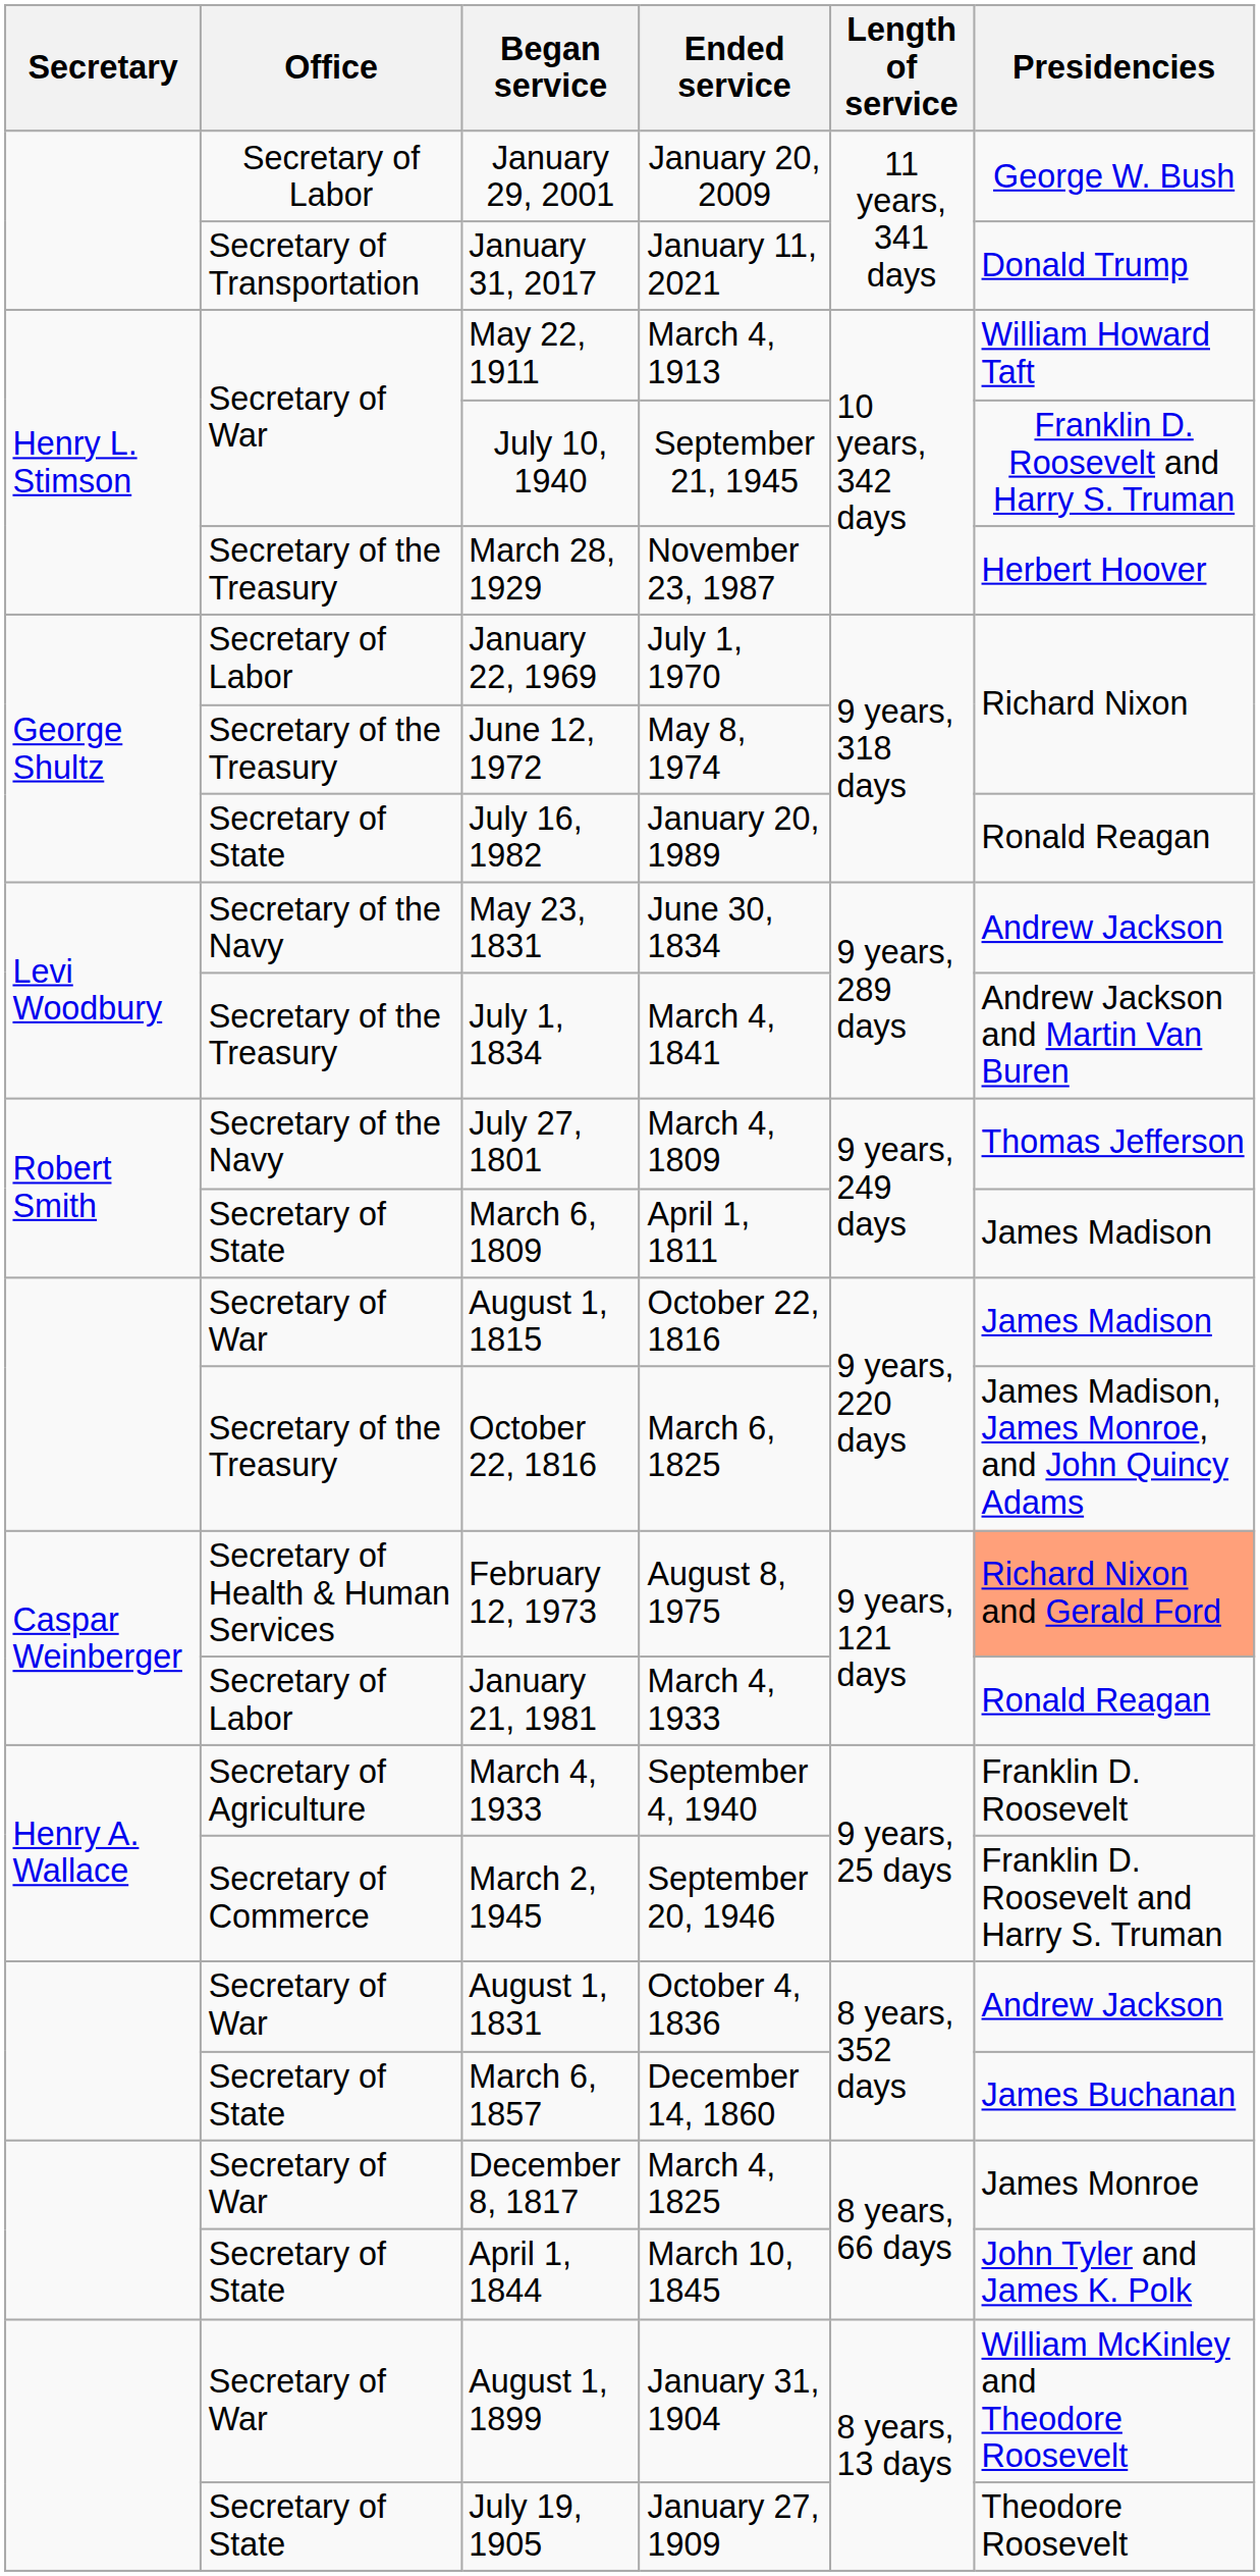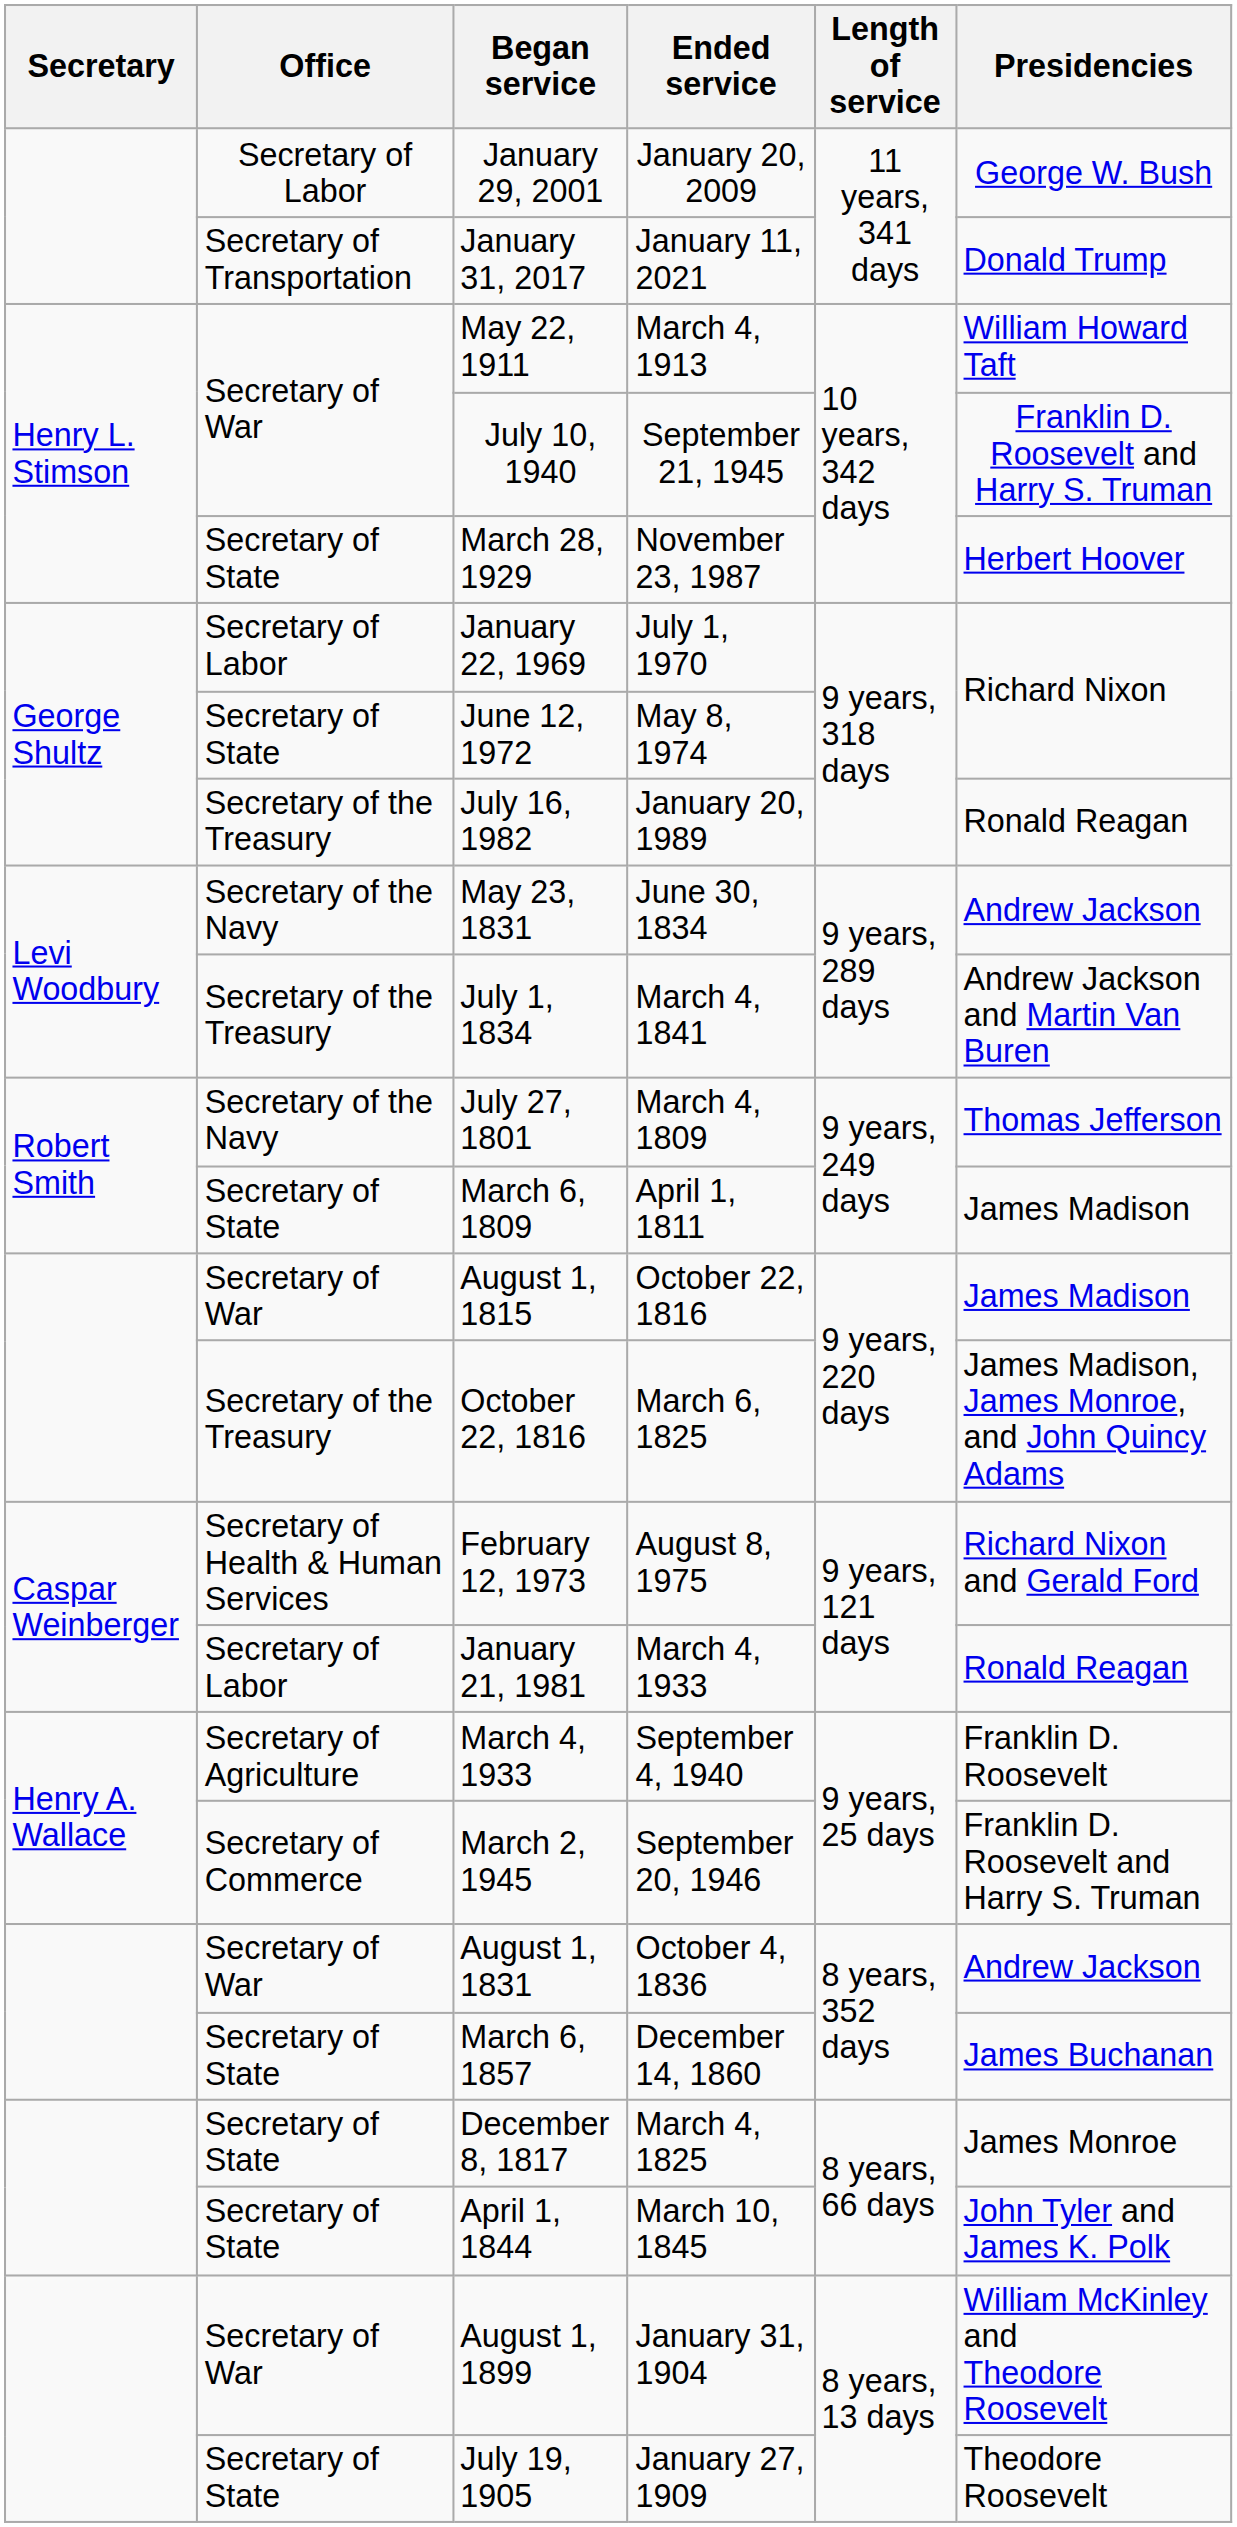 <table class="sortable wikitable">
 <tr>
 <th>Secretary</th>
 <th>Office</th>
 <th>Began service</th>
 <th>Ended service</th>
 <th>Length of service</th>
 <th>Presidencies</th>
 </tr>
 <tr align=center>
 <td rowspan="2" align="left"></td>
 <td>Secretary of Labor</td>
 <td>January 29, 2001</td>
 <td>January 20, 2009</td>
 <td rowspan="2">11 years, 341 days</td>
 <td><a href='#'>George W. Bush</a></td>
 </tr>
 <tr>
 <td>Secretary of Transportation</td>
 <td>January 31, 2017</td>
 <td>January 11, 2021</td>
 <td><a href='#'>Donald Trump</a></td>
 </tr>
 <tr>
 <td rowspan="3"><a href='#'>Henry L. Stimson</a></td>
 <td rowspan="2">Secretary of War</td>
 <td>May 22, 1911</td>
 <td>March 4, 1913</td>
 <td rowspan="3">10 years, 342 days</td>
 <td><a href='#'>William Howard Taft</a></td>
 </tr>
 <tr align="center">
 <td>July 10, 1940</td>
 <td>September 21, 1945</td>
 <td><a href='#'>Franklin D. Roosevelt</a> and <a href='#'>Harry S. Truman</a></td>
 </tr>
 <tr>
-<td>Secretary of the Treasury</td>
+<td>Secretary of State</td>
 <td>March 28, 1929</td>
 <td>November 23, 1987</td>
 <td><a href='#'>Herbert Hoover</a></td>
 </tr>
 <tr>
 <td rowspan="3"><a href='#'>George Shultz</a></td>
 <td>Secretary of Labor</td>
 <td>January 22, 1969</td>
 <td>July 1, 1970</td>
 <td rowspan="3">9 years, 318 days</td>
 <td rowspan="2">Richard Nixon</td>
 </tr>
 <tr>
-<td>Secretary of the Treasury</td>
+<td>Secretary of State</td>
 <td>June 12, 1972</td>
 <td>May 8, 1974</td>
 </tr>
 <tr>
-<td>Secretary of State</td>
+<td>Secretary of the Treasury</td>
 <td>July 16, 1982</td>
 <td>January 20, 1989</td>
 <td>Ronald Reagan</td>
 </tr>
 <tr>
 <td rowspan="2"><a href='#'>Levi Woodbury</a></td>
 <td>Secretary of the Navy</td>
 <td>May 23, 1831</td>
 <td>June 30, 1834</td>
 <td rowspan="2">9 years, 289 days</td>
 <td><a href='#'>Andrew Jackson</a></td>
 </tr>
 <tr>
 <td>Secretary of the Treasury</td>
 <td>July 1, 1834</td>
 <td>March 4, 1841</td>
 <td>Andrew Jackson and <a href='#'>Martin Van Buren</a></td>
 </tr>
 <tr>
 <td rowspan="2"><a href='#'>Robert Smith</a></td>
 <td>Secretary of the Navy</td>
 <td>July 27, 1801</td>
 <td>March 4, 1809</td>
 <td rowspan="2">9 years, 249 days</td>
 <td><a href='#'>Thomas Jefferson</a></td>
 </tr>
 <tr>
 <td>Secretary of State</td>
 <td>March 6, 1809</td>
 <td>April 1, 1811</td>
 <td>James Madison</td>
 </tr>
 <tr>
 <td rowspan="2" align="left"> </td>
 <td>Secretary of War</td>
 <td>August 1, 1815</td>
 <td>October 22, 1816</td>
 <td rowspan="2">9 years, 220 days</td>
 <td><a href='#'>James Madison</a></td>
 </tr>
 <tr>
 <td>Secretary of the Treasury</td>
 <td>October 22, 1816</td>
 <td>March 6, 1825</td>
 <td>James Madison, <a href='#'>James Monroe</a>, and <a href='#'>John Quincy Adams</a></td>
 </tr>
 <tr>
 <td rowspan="2"><a href='#'>Caspar Weinberger</a></td>
 <td>Secretary of Health & Human Services</td>
 <td>February 12, 1973</td>
 <td>August 8, 1975</td>
 <td rowspan="2">9 years, 121 days</td>
-<td style="background: lightsalmon;"><a href='#'>Richard Nixon</a> and <a href='#'>Gerald Ford</a></td>
+<td><a href='#'>Richard Nixon</a> and <a href='#'>Gerald Ford</a></td>
 </tr>
 <tr>
 <td>Secretary of Labor</td>
 <td>January 21, 1981</td>
 <td>March 4, 1933</td>
 <td><a href='#'>Ronald Reagan</a></td>
 </tr>
 <tr>
 <td rowspan="2"><a href='#'>Henry A. Wallace</a></td>
 <td>Secretary of Agriculture</td>
 <td>March 4, 1933</td>
 <td>September 4, 1940</td>
 <td rowspan="2">9 years, 25 days</td>
 <td>Franklin D. Roosevelt</td>
 </tr>
 <tr>
 <td>Secretary of Commerce</td>
 <td>March 2, 1945</td>
 <td>September 20, 1946</td>
 <td>Franklin D. Roosevelt and Harry S. Truman</td>
 </tr>
 <tr>
 <td rowspan="2" align="left"> </td>
 <td>Secretary of War</td>
 <td>August 1, 1831</td>
 <td>October 4, 1836</td>
 <td rowspan="2">8 years, 352 days</td>
 <td><a href='#'>Andrew Jackson</a></td>
 </tr>
 <tr>
 <td>Secretary of State</td>
 <td>March 6, 1857</td>
 <td>December 14, 1860</td>
 <td><a href='#'>James Buchanan</a></td>
 </tr>
 <tr>
 <td rowspan="2" align="left"> </td>
-<td>Secretary of War</td>
+<td>Secretary of State</td>
 <td>December 8, 1817</td>
 <td>March 4, 1825</td>
 <td rowspan="2">8 years, 66 days</td>
 <td>James Monroe</td>
 </tr>
 <tr>
 <td>Secretary of State</td>
 <td>April 1, 1844</td>
 <td>March 10, 1845</td>
 <td><a href='#'>John Tyler</a> and<br><a href='#'>James K. Polk</a></td>
 </tr>
 <tr>
 <td rowspan="2"> </td>
 <td>Secretary of War</td>
 <td>August 1, 1899</td>
 <td>January 31, 1904</td>
 <td rowspan="2">8 years, 13 days</td>
 <td><a href='#'>William McKinley</a> and<br><a href='#'>Theodore Roosevelt</a></td>
 </tr>
 <tr>
 <td>Secretary of State</td>
 <td>July 19, 1905</td>
 <td>January 27, 1909</td>
 <td>Theodore Roosevelt</td>
 </tr>
 </table>
